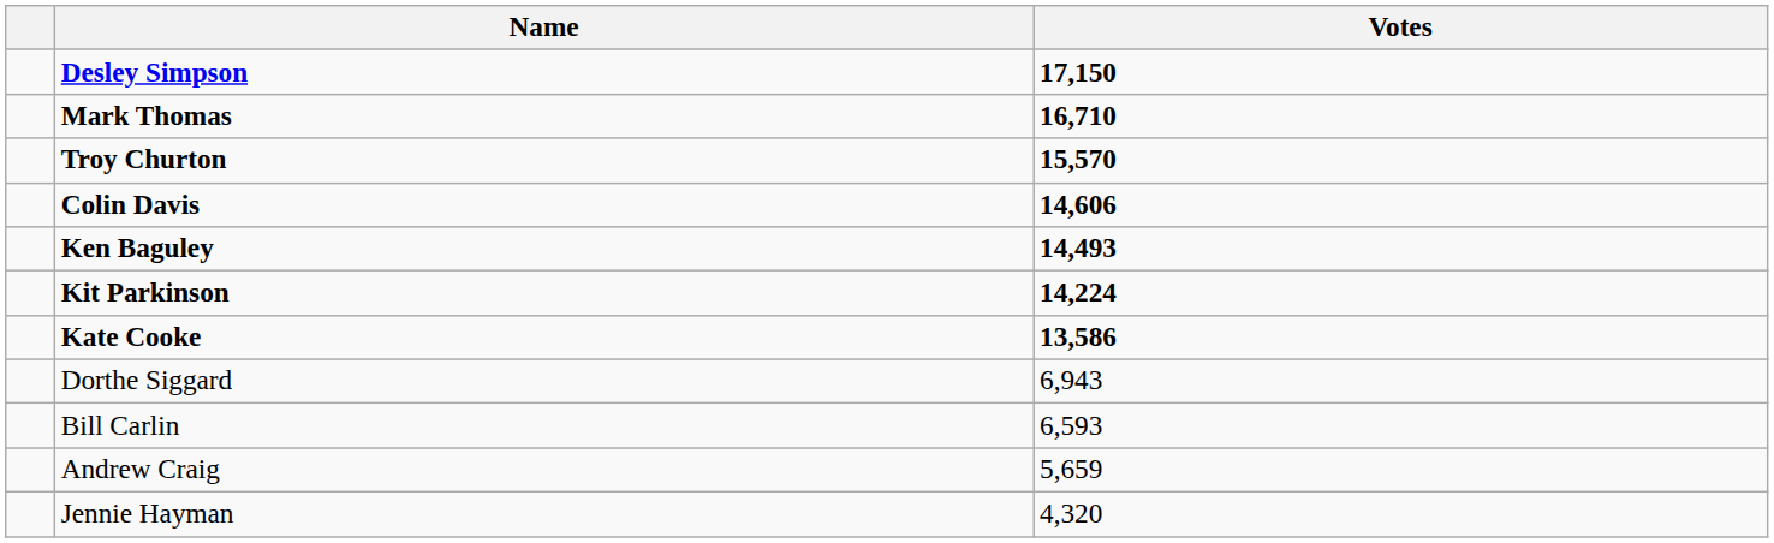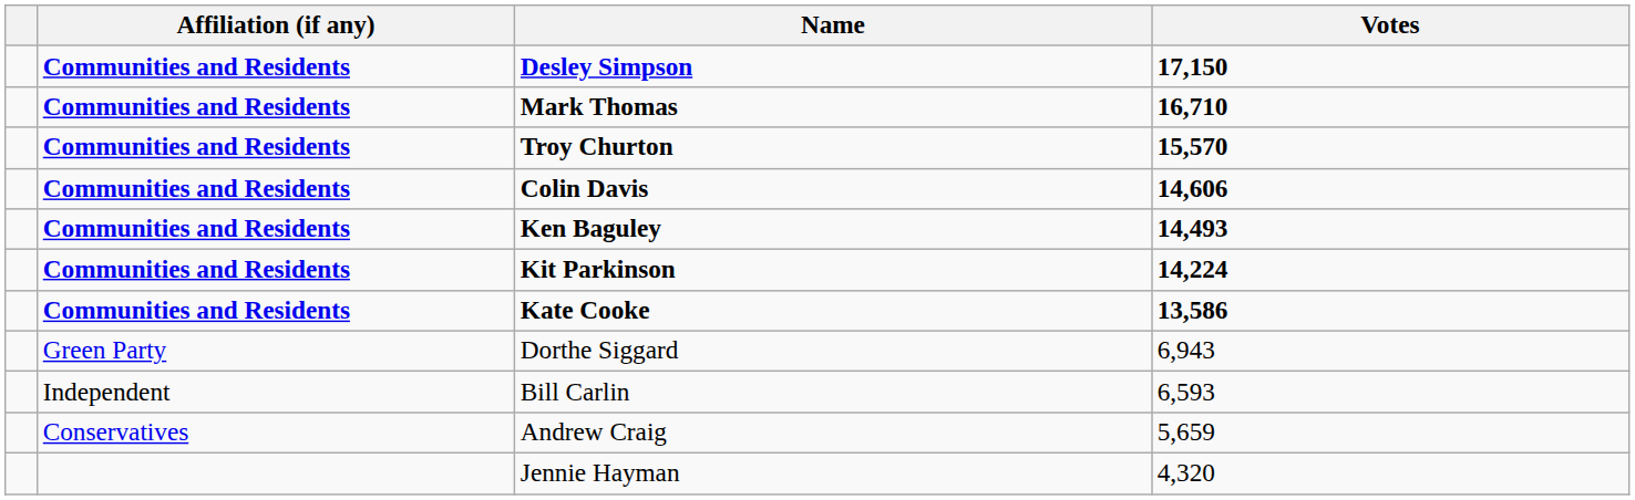 <table class="wikitable" style="width:51%;">
 <tr>
 <th style="width:1%;"></th>
+<th style="width:15%;">Affiliation (if any)</th>
 <th style="width:20%;">Name</th>
 <th style="width:15%;">Votes</th>
 </tr>
 <tr>
 <td bgcolor=></td>
+<td><strong><a href='#'>Communities and Residents</a> </strong></td>
 <td><strong><a href='#'>Desley Simpson</a></strong></td>
 <td><strong>17,150</strong></td>
 </tr>
 <tr>
 <td bgcolor=></td>
+<td><strong><a href='#'>Communities and Residents</a> </strong></td>
 <td><strong>Mark Thomas</strong></td>
 <td><strong>16,710</strong></td>
 </tr>
 <tr>
 <td bgcolor=></td>
+<td><strong><a href='#'>Communities and Residents</a> </strong></td>
 <td><strong>Troy Churton</strong></td>
 <td><strong>15,570</strong></td>
 </tr>
 <tr>
 <td bgcolor=></td>
+<td><strong><a href='#'>Communities and Residents</a> </strong></td>
 <td><strong>Colin Davis</strong></td>
 <td><strong>14,606</strong></td>
 </tr>
 <tr>
 <td bgcolor=></td>
+<td><strong><a href='#'>Communities and Residents</a> </strong></td>
 <td><strong>Ken Baguley</strong></td>
 <td><strong>14,493</strong></td>
 </tr>
 <tr>
 <td bgcolor=></td>
+<td><strong><a href='#'>Communities and Residents</a> </strong></td>
 <td><strong>Kit Parkinson</strong></td>
 <td><strong>14,224</strong></td>
 </tr>
 <tr>
 <td bgcolor=></td>
+<td><strong><a href='#'>Communities and Residents</a> </strong></td>
 <td><strong>Kate Cooke</strong></td>
 <td><strong>13,586</strong></td>
 </tr>
 <tr>
 <td bgcolor=></td>
+<td><a href='#'>Green Party</a></td>
 <td>Dorthe Siggard</td>
 <td>6,943</td>
 </tr>
 <tr>
 <td bgcolor=></td>
+<td>Independent</td>
 <td>Bill Carlin</td>
 <td>6,593</td>
 </tr>
 <tr>
 <td bgcolor=></td>
+<td><a href='#'>Conservatives</a></td>
 <td>Andrew Craig</td>
 <td>5,659</td>
 </tr>
 <tr>
 <td bgcolor=></td>
+<td></td>
 <td>Jennie Hayman</td>
 <td>4,320</td>
 </tr>
 </table>
